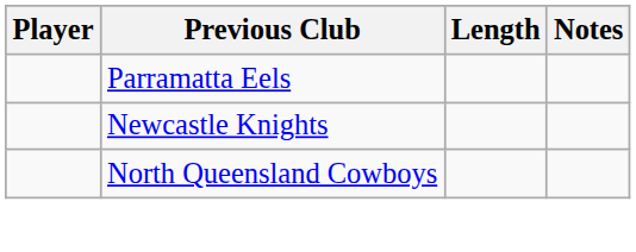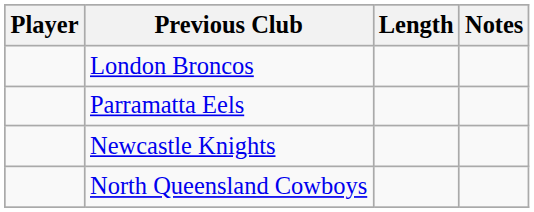 <table class="wikitable" style="font-size:90%">
 <tr bgcolor="#efefef">
 <th>Player</th>
 <th>Previous Club</th>
 <th>Length</th>
 <th>Notes</th>
+</tr>
+<tr>
+<td></td>
+<td><a href='#'>London Broncos</a></td>
+<td></td>
+<td></td>
 </tr>
 <tr>
 <td></td>
 <td><a href='#'>Parramatta Eels</a></td>
 <td></td>
 <td></td>
 </tr>
 <tr>
 <td></td>
 <td><a href='#'>Newcastle Knights</a></td>
 <td></td>
 <td></td>
 </tr>
 <tr>
 <td></td>
 <td><a href='#'>North Queensland Cowboys</a></td>
 <td></td>
 <td></td>
 </tr>
 </table>
